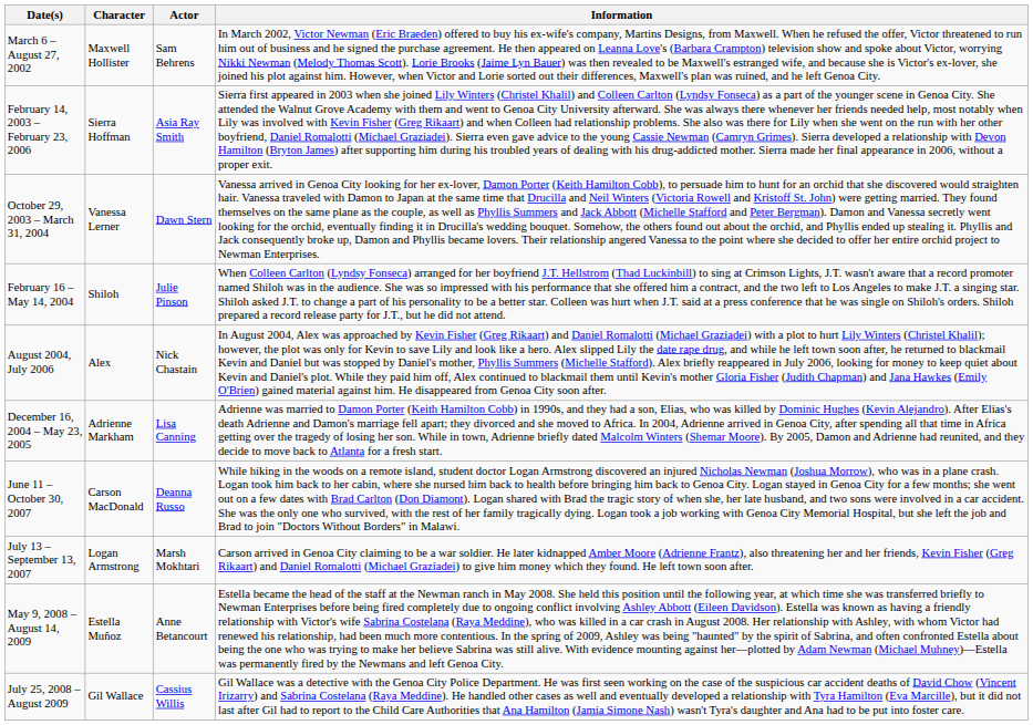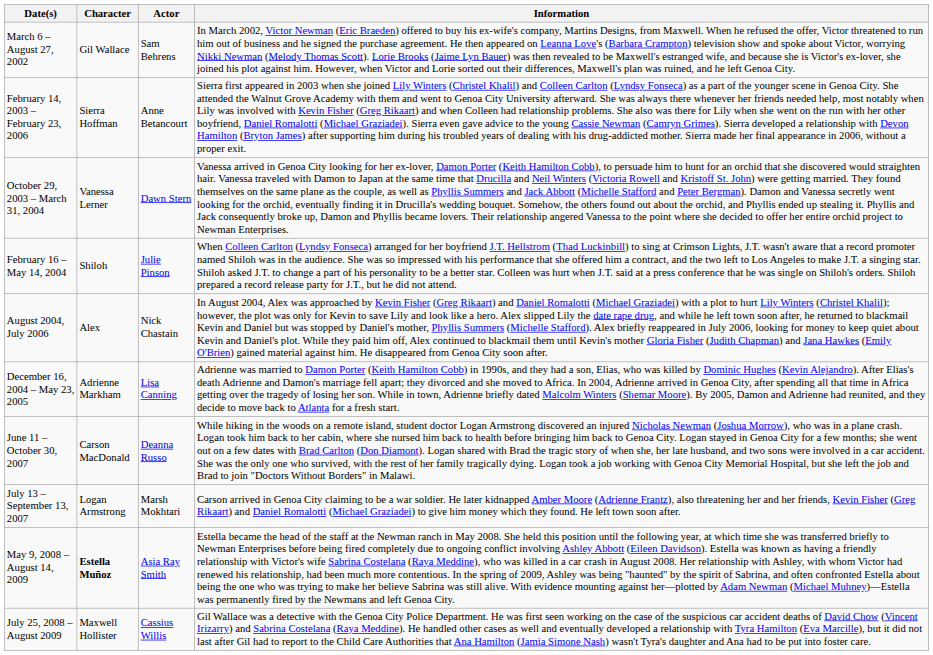 <table class="wikitable" style="font-size:90%">
 <tr>
 <th>Date(s)</th>
 <th>Character</th>
 <th>Actor</th>
 <th>Information</th>
 </tr>
 <tr>
 <td>March 6 – August 27, 2002</td>
-<td>Maxwell Hollister</td>
+<td>Gil Wallace</td>
 <td>Sam Behrens</td>
 <td>In March 2002, <a href='#'>Victor Newman</a> (<a href='#'>Eric Braeden</a>) offered to buy his ex-wife's company, Martins Designs, from Maxwell. When he refused the offer, Victor threatened to run him out of business and he signed the purchase agreement. He then appeared on <a href='#'>Leanna Love</a>'s (<a href='#'>Barbara Crampton</a>) television show and spoke about Victor, worrying <a href='#'>Nikki Newman</a> (<a href='#'>Melody Thomas Scott</a>). <a href='#'>Lorie Brooks</a> (<a href='#'>Jaime Lyn Bauer</a>) was then revealed to be Maxwell's estranged wife, and because she is Victor's ex-lover, she joined his plot against him. However, when Victor and Lorie sorted out their differences, Maxwell's plan was ruined, and he left Genoa City.</td>
 </tr>
 <tr>
 <td>February 14, 2003 – February 23, 2006</td>
 <td>Sierra Hoffman</td>
-<td><a href='#'>Asia Ray Smith</a></td>
+<td>Anne Betancourt</td>
 <td>Sierra first appeared in 2003 when she joined <a href='#'>Lily Winters</a> (<a href='#'>Christel Khalil</a>) and <a href='#'>Colleen Carlton</a> (<a href='#'>Lyndsy Fonseca</a>) as a part of the younger scene in Genoa City. She attended the Walnut Grove Academy with them and went to Genoa City University afterward. She was always there whenever her friends needed help, most notably when Lily was involved with <a href='#'>Kevin Fisher</a> (<a href='#'>Greg Rikaart</a>) and when Colleen had relationship problems. She also was there for Lily when she went on the run with her other boyfriend, <a href='#'>Daniel Romalotti</a> (<a href='#'>Michael Graziadei</a>). Sierra even gave advice to the young <a href='#'>Cassie Newman</a> (<a href='#'>Camryn Grimes</a>). Sierra developed a relationship with <a href='#'>Devon Hamilton</a> (<a href='#'>Bryton James</a>) after supporting him during his troubled years of dealing with his drug-addicted mother. Sierra made her final appearance in 2006, without a proper exit.</td>
 </tr>
 <tr>
 <td>October 29, 2003 – March 31, 2004</td>
 <td>Vanessa Lerner</td>
 <td><a href='#'>Dawn Stern</a></td>
 <td>Vanessa arrived in Genoa City looking for her ex-lover, <a href='#'>Damon Porter</a> (<a href='#'>Keith Hamilton Cobb</a>), to persuade him to hunt for an orchid that she discovered would straighten hair. Vanessa traveled with Damon to Japan at the same time that <a href='#'>Drucilla</a> and <a href='#'>Neil Winters</a> (<a href='#'>Victoria Rowell</a> and <a href='#'>Kristoff St. John</a>) were getting married. They found themselves on the same plane as the couple, as well as <a href='#'>Phyllis Summers</a> and <a href='#'>Jack Abbott</a> (<a href='#'>Michelle Stafford</a> and <a href='#'>Peter Bergman</a>). Damon and Vanessa secretly went looking for the orchid, eventually finding it in Drucilla's wedding bouquet. Somehow, the others found out about the orchid, and Phyllis ended up stealing it. Phyllis and Jack consequently broke up, Damon and Phyllis became lovers. Their relationship angered Vanessa to the point where she decided to offer her entire orchid project to Newman Enterprises.</td>
 </tr>
 <tr>
 <td>February 16 – May 14, 2004</td>
 <td>Shiloh</td>
 <td><a href='#'>Julie Pinson</a></td>
 <td>When <a href='#'>Colleen Carlton</a> (<a href='#'>Lyndsy Fonseca</a>) arranged for her boyfriend <a href='#'>J.T. Hellstrom</a> (<a href='#'>Thad Luckinbill</a>) to sing at Crimson Lights, J.T. wasn't aware that a record promoter named Shiloh was in the audience. She was so impressed with his performance that she offered him a contract, and the two left to Los Angeles to make J.T. a singing star. Shiloh asked J.T. to change a part of his personality to be a better star. Colleen was hurt when J.T. said at a press conference that he was single on Shiloh's orders. Shiloh prepared a record release party for J.T., but he did not attend.</td>
 </tr>
 <tr>
 <td>August 2004, July 2006</td>
 <td>Alex</td>
 <td>Nick Chastain</td>
 <td>In August 2004, Alex was approached by <a href='#'>Kevin Fisher</a> (<a href='#'>Greg Rikaart</a>) and <a href='#'>Daniel Romalotti</a> (<a href='#'>Michael Graziadei</a>) with a plot to hurt <a href='#'>Lily Winters</a> (<a href='#'>Christel Khalil</a>); however, the plot was only for Kevin to save Lily and look like a hero. Alex slipped Lily the <a href='#'>date rape drug</a>, and while he left town soon after, he returned to blackmail Kevin and Daniel but was stopped by Daniel's mother, <a href='#'>Phyllis Summers</a> (<a href='#'>Michelle Stafford</a>). Alex briefly reappeared in July 2006, looking for money to keep quiet about Kevin and Daniel's plot. While they paid him off, Alex continued to blackmail them until Kevin's mother <a href='#'>Gloria Fisher</a> (<a href='#'>Judith Chapman</a>) and <a href='#'>Jana Hawkes</a> (<a href='#'>Emily O'Brien</a>) gained material against him. He disappeared from Genoa City soon after.</td>
 </tr>
 <tr>
 <td>December 16, 2004 – May 23, 2005</td>
 <td>Adrienne Markham</td>
 <td><a href='#'>Lisa Canning</a></td>
 <td>Adrienne was married to <a href='#'>Damon Porter</a> (<a href='#'>Keith Hamilton Cobb</a>) in 1990s, and they had a son, Elias, who was killed by <a href='#'>Dominic Hughes</a> (<a href='#'>Kevin Alejandro</a>). After Elias's death Adrienne and Damon's marriage fell apart; they divorced and she moved to Africa. In 2004, Adrienne arrived in Genoa City, after spending all that time in Africa getting over the tragedy of losing her son. While in town, Adrienne briefly dated <a href='#'>Malcolm Winters</a> (<a href='#'>Shemar Moore</a>). By 2005, Damon and Adrienne had reunited, and they decide to move back to <a href='#'>Atlanta</a> for a fresh start.</td>
 </tr>
 <tr>
 <td>June 11 – October 30, 2007</td>
 <td>Carson MacDonald</td>
 <td><a href='#'>Deanna Russo</a></td>
 <td>While hiking in the woods on a remote island, student doctor Logan Armstrong discovered an injured <a href='#'>Nicholas Newman</a> (<a href='#'>Joshua Morrow</a>), who was in a plane crash. Logan took him back to her cabin, where she nursed him back to health before bringing him back to Genoa City. Logan stayed in Genoa City for a few months; she went out on a few dates with <a href='#'>Brad Carlton</a> (<a href='#'>Don Diamont</a>). Logan shared with Brad the tragic story of when she, her late husband, and two sons were involved in a car accident. She was the only one who survived, with the rest of her family tragically dying. Logan took a job working with Genoa City Memorial Hospital, but she left the job and Brad to join "Doctors Without Borders" in Malawi.</td>
 </tr>
 <tr>
 <td>July 13 – September 13, 2007</td>
 <td>Logan Armstrong</td>
 <td>Marsh Mokhtari</td>
 <td>Carson arrived in Genoa City claiming to be a war soldier. He later kidnapped <a href='#'>Amber Moore</a> (<a href='#'>Adrienne Frantz</a>), also threatening her and her friends, <a href='#'>Kevin Fisher</a> (<a href='#'>Greg Rikaart</a>) and <a href='#'>Daniel Romalotti</a> (<a href='#'>Michael Graziadei</a>) to give him money which they found. He left town soon after.</td>
 </tr>
 <tr>
 <td>May 9, 2008 – August 14, 2009</td>
-<td>Estella Muñoz</td>
-<td>Anne Betancourt</td>
+<td><strong>Estella Muñoz</strong></td>
+<td><a href='#'>Asia Ray Smith</a></td>
 <td>Estella became the head of the staff at the Newman ranch in May 2008. She held this position until the following year, at which time she was transferred briefly to Newman Enterprises before being fired completely due to ongoing conflict involving <a href='#'>Ashley Abbott</a> (<a href='#'>Eileen Davidson</a>). Estella was known as having a friendly relationship with Victor's wife <a href='#'>Sabrina Costelana</a> (<a href='#'>Raya Meddine</a>), who was killed in a car crash in August 2008. Her relationship with Ashley, with whom Victor had renewed his relationship, had been much more contentious. In the spring of 2009, Ashley was being "haunted" by the spirit of Sabrina, and often confronted Estella about being the one who was trying to make her believe Sabrina was still alive. With evidence mounting against her—plotted by <a href='#'>Adam Newman</a> (<a href='#'>Michael Muhney</a>)—Estella was permanently fired by the Newmans and left Genoa City.</td>
 </tr>
 <tr>
 <td>July 25, 2008 – August 2009</td>
-<td>Gil Wallace</td>
+<td>Maxwell Hollister</td>
 <td><a href='#'>Cassius Willis</a></td>
 <td>Gil Wallace was a detective with the Genoa City Police Department. He was first seen working on the case of the suspicious car accident deaths of <a href='#'>David Chow</a> (<a href='#'>Vincent Irizarry</a>) and <a href='#'>Sabrina Costelana</a> (<a href='#'>Raya Meddine</a>). He handled other cases as well and eventually developed a relationship with <a href='#'>Tyra Hamilton</a> (<a href='#'>Eva Marcille</a>), but it did not last after Gil had to report to the Child Care Authorities that <a href='#'>Ana Hamilton</a> (<a href='#'>Jamia Simone Nash</a>) wasn't Tyra's daughter and Ana had to be put into foster care.</td>
 </tr>
 </table>
